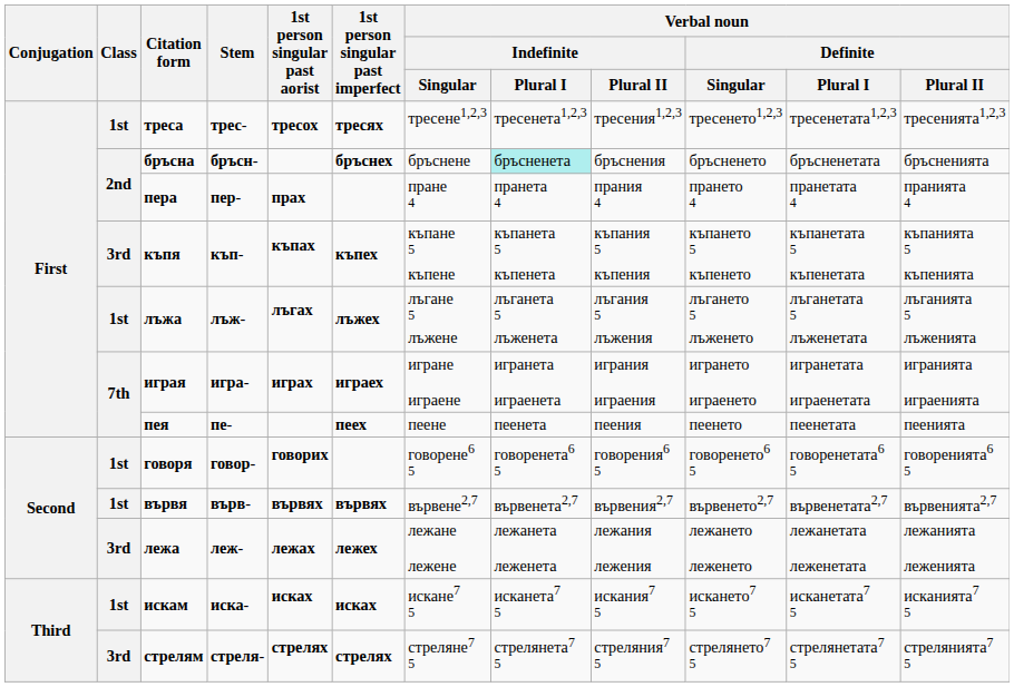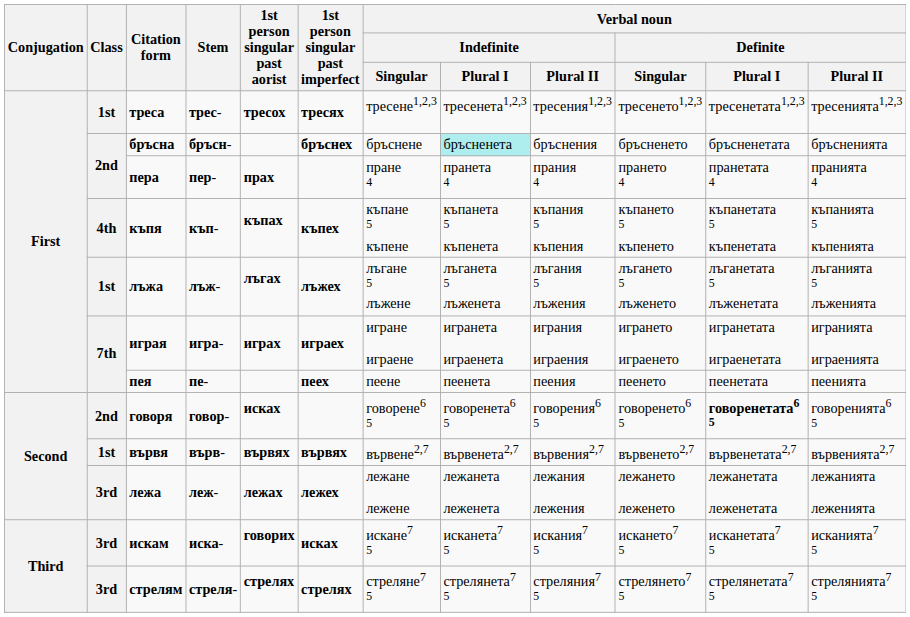 <table class="wikitable">
 <tr>
 <th rowspan="3">Conjugation</th>
 <th rowspan="3">Class</th>
 <th rowspan="3">Citation<br>form</th>
 <th rowspan="3">Stem</th>
 <th rowspan="3">1st person<br>singular<br>past<br>aorist</th>
 <th rowspan="3">1st person<br>singular<br>past<br>imperfect</th>
 <th colspan="6">Verbal noun</th>
 </tr>
 <tr>
 <th colspan="3">Indefinite</th>
 <th colspan="3">Definite</th>
 </tr>
 <tr>
 <th>Singular</th>
 <th>Plural I</th>
 <th>Plural II</th>
 <th>Singular</th>
 <th>Plural I</th>
 <th>Plural II</th>
 </tr>
 <tr>
 <th rowspan="7">First</th>
 <th>1st</th>
 <td><strong>треса</strong> <br></td>
 <td><strong>трес</strong>- <br></td>
 <td><strong>трес<span>о</span><span>х</span></strong> <br></td>
 <td><strong>трес<span>я</span><span>х</span></strong> <br></td>
 <td>трес<span>е</span><span>не</span><sup>1,2,3</sup> <br> <br></td>
 <td>трес<span>е</span><span>нета</span><sup>1,2,3</sup> <br> <br></td>
 <td>трес<span>е</span><span>ния</span><sup>1,2,3</sup> <br> <br></td>
 <td>трес<span>е</span><span>нето</span><sup>1,2,3</sup> <br> <br></td>
 <td>трес<span>е</span><span>нетата</span><sup>1,2,3</sup> <br> <br></td>
 <td>трес<span>е</span><span>нията</span><sup>1,2,3</sup> <br> <br></td>
 </tr>
 <tr>
 <th rowspan="2">2nd</th>
 <td><strong>бръсна</strong> <br></td>
 <td><strong>бръсн</strong>- <br></td>
 <td></td>
 <td><strong>бръсн<span>е</span><span>х</span></strong> <br></td>
 <td>бръсн<span>е</span><span>не</span> <br></td>
 <td style="background: paleturquoise;">бръсн<span>е</span><span>нета</span> <br></td>
 <td>бръсн<span>е</span><span>ния</span> <br></td>
 <td>бръсн<span>е</span><span>нето</span> <br></td>
 <td>бръсн<span>е</span><span>нетата</span> <br></td>
 <td>бръсн<span>е</span><span>нията</span> <br></td>
 </tr>
 <tr>
 <td><strong>пера</strong> <br></td>
 <td><strong>п<span>е</span>р</strong>- <br></td>
 <td><strong>пр<span>а</span><span>х</span></strong> <br></td>
 <td></td>
 <td>пр<span>а</span><span>не</span> <br><sup>4</sup></td>
 <td>пр<span>а</span><span>нета</span> <br><sup>4</sup></td>
 <td>пр<span>а</span><span>ния</span> <br><sup>4</sup></td>
 <td>пр<span>а</span><span>нето</span> <br><sup>4</sup></td>
 <td>пр<span>а</span><span>нетата</span> <br><sup>4</sup></td>
 <td>пр<span>а</span><span>нията</span> <br><sup>4</sup></td>
 </tr>
 <tr>
-<th>3rd</th>
+<th>4th</th>
 <td><strong>къпя</strong> <br></td>
 <td><strong>къп</strong>- <br></td>
 <td><strong>къп<span>а</span><span>х</span></strong> <br> <br></td>
 <td><strong>къп<span>е</span><span>х</span></strong> <br></td>
 <td>къп<span>а</span><span>не</span> <br><sup>5</sup> <br>къп<span>е</span><span>не</span> <br></td>
 <td>къп<span>а</span><span>нета</span> <br><sup>5</sup> <br>къп<span>е</span><span>нета</span> <br></td>
 <td>къп<span>а</span><span>ния</span> <br><sup>5</sup> <br>къп<span>е</span><span>ния</span> <br></td>
 <td>къп<span>а</span><span>нето</span> <br><sup>5</sup> <br>къп<span>е</span><span>нето</span> <br></td>
 <td>къп<span>а</span><span>нетата</span> <br><sup>5</sup> <br>къп<span>е</span><span>нетата</span> <br></td>
 <td>къп<span>а</span><span>нията</span> <br><sup>5</sup> <br>къп<span>е</span><span>нията</span> <br></td>
 </tr>
 <tr>
 <th>1st</th>
 <td><strong>лъжа</strong> <br></td>
 <td><strong>лъ<span>ж</span></strong>- <br></td>
 <td><strong>лъ<span>г</span><span>а</span><span>х</span></strong> <br> <br></td>
 <td><strong>лъ<span>ж</span><span>е</span><span>х</span></strong> <br></td>
 <td>лъ<span>г</span><span>а</span><span>не</span> <br><sup>5</sup> <br>лъ<span>ж</span><span>е</span><span>не</span> <br></td>
 <td>лъ<span>г</span><span>а</span><span>нета</span> <br><sup>5</sup> <br>лъ<span>ж</span><span>е</span><span>нета</span> <br></td>
 <td>лъ<span>г</span><span>а</span><span>ния</span> <br><sup>5</sup> <br>лъ<span>ж</span><span>е</span><span>ния</span> <br></td>
 <td>лъ<span>г</span><span>а</span><span>нето</span> <br><sup>5</sup> <br>лъ<span>ж</span><span>е</span><span>нето</span> <br></td>
 <td>лъ<span>г</span><span>а</span><span>нетата</span> <br><sup>5</sup> <br>лъ<span>ж</span><span>е</span><span>нетата</span> <br></td>
 <td>лъ<span>г</span><span>а</span><span>нията</span> <br><sup>5</sup> <br>лъ<span>ж</span><span>е</span><span>нията</span> <br></td>
 </tr>
 <tr>
 <th rowspan="2">7th</th>
 <td><strong>играя</strong> <br></td>
 <td><strong>игра</strong>- <br></td>
 <td><strong>игра<span>х</span></strong> <br></td>
 <td><strong>игра<span>е</span><span>х</span></strong> <br></td>
 <td>игра<span>не</span> <br> <br>игра<span>е</span><span>не</span> <br></td>
 <td>игра<span>нета</span> <br> <br>игра<span>е</span><span>нета</span> <br></td>
 <td>игра<span>ния</span> <br> <br>игра<span>е</span><span>ния</span> <br></td>
 <td>игра<span>нето</span> <br> <br>игра<span>е</span><span>нето</span> <br></td>
 <td>игра<span>нетата</span> <br> <br>игра<span>е</span><span>нетата</span> <br></td>
 <td>игра<span>нията</span> <br> <br>игра<span>е</span><span>нията</span> <br></td>
 </tr>
 <tr>
 <td><strong>пея</strong> <br></td>
 <td><strong>пе</strong>- <br></td>
 <td></td>
 <td><strong>пе<span>е</span><span>х</span></strong> <br></td>
 <td>пе<span>е</span><span>не</span> <br></td>
 <td>пе<span>е</span><span>нета</span> <br></td>
 <td>пе<span>е</span><span>ния</span> <br></td>
 <td>пе<span>е</span><span>нето</span> <br></td>
 <td>пе<span>е</span><span>нетата</span> <br></td>
 <td>пе<span>е</span><span>нията</span> <br></td>
 </tr>
 <tr>
 <th rowspan="3">Second</th>
-<th>1st</th>
+<th>2nd</th>
 <td><strong>говоря</strong> <br></td>
 <td><strong>говор</strong>- <br></td>
-<td><strong>говор<span>и</span><span>х</span></strong> <br> <br></td>
+<td><strong>иска<span>х</span></strong> <br> <br></td>
 <td></td>
 <td>говор<span>е</span><span>не</span><sup>6</sup> <br><sup>5</sup></td>
 <td>говор<span>е</span><span>нета</span><sup>6</sup> <br><sup>5</sup></td>
 <td>говор<span>е</span><span>ния</span><sup>6</sup> <br><sup>5</sup></td>
 <td>говор<span>е</span><span>нето</span><sup>6</sup> <br><sup>5</sup></td>
-<td>говор<span>е</span><span>нетата</span><sup>6</sup> <br><sup>5</sup></td>
+<td><strong>говор<span>е</span><span>нетата</span><sup>6</sup> <br><sup>5</sup></strong></td>
 <td>говор<span>е</span><span>нията</span><sup>6</sup> <br><sup>5</sup></td>
 </tr>
 <tr>
 <th>1st</th>
 <td><strong>вървя</strong> <br></td>
 <td><strong>върв</strong>- <br></td>
 <td><strong>върв<span>я</span><span>х</span></strong> <br></td>
 <td><strong>върв<span>я</span><span>х</span></strong> <br></td>
 <td>върв<span>е</span><span>не</span><sup>2,7</sup> <br></td>
 <td>върв<span>е</span><span>нета</span><sup>2,7</sup> <br></td>
 <td>върв<span>е</span><span>ния</span><sup>2,7</sup> <br></td>
 <td>върв<span>е</span><span>нето</span><sup>2,7</sup> <br></td>
 <td>върв<span>е</span><span>нетата</span><sup>2,7</sup> <br></td>
 <td>върв<span>е</span><span>нията</span><sup>2,7</sup> <br></td>
 </tr>
 <tr>
 <th>3rd</th>
 <td><strong>лежа</strong> <br></td>
 <td><strong>леж</strong>- <br></td>
 <td><strong>леж<span>а</span><span>х</span></strong> <br></td>
 <td><strong>леж<span>е</span><span>х</span></strong> <br></td>
 <td>леж<span>а</span><span>не</span> <br> <br>леж<span>е</span><span>не</span> <br></td>
 <td>леж<span>а</span><span>нета</span> <br> <br>леж<span>е</span><span>нета</span> <br></td>
 <td>леж<span>а</span><span>ния</span> <br> <br>леж<span>е</span><span>ния</span> <br></td>
 <td>леж<span>а</span><span>нето</span> <br> <br>леж<span>е</span><span>нето</span> <br></td>
 <td>леж<span>а</span><span>нетата</span> <br> <br>леж<span>е</span><span>нетата</span> <br></td>
 <td>леж<span>а</span><span>нията</span> <br> <br>леж<span>е</span><span>нията</span> <br></td>
 </tr>
 <tr>
 <th rowspan="2">Third</th>
-<th>1st</th>
+<th>3rd</th>
 <td><strong>искам</strong> <br></td>
 <td><strong>иска</strong>- <br></td>
-<td><strong>иска<span>х</span></strong> <br> <br></td>
+<td><strong>говор<span>и</span><span>х</span></strong> <br> <br></td>
 <td><strong>иска<span>х</span></strong> <br></td>
 <td>иска<span>не</span><sup>7</sup> <br><sup>5</sup></td>
 <td>иска<span>нета</span><sup>7</sup> <br><sup>5</sup></td>
 <td>иска<span>ния</span><sup>7</sup> <br><sup>5</sup></td>
 <td>иска<span>нето</span><sup>7</sup> <br><sup>5</sup></td>
 <td>иска<span>нетата</span><sup>7</sup> <br><sup>5</sup></td>
 <td>иска<span>нията</span><sup>7</sup> <br><sup>5</sup></td>
 </tr>
 <tr>
 <th>3rd</th>
 <td><strong>стрелям</strong> <br></td>
 <td><strong>стреля</strong>- <br></td>
 <td><strong>стреля<span>х</span></strong> <br> <br></td>
 <td><strong>стреля<span>х</span></strong> <br></td>
 <td>стреля<span>не</span><sup>7</sup> <br><sup>5</sup></td>
 <td>стреля<span>нета</span><sup>7</sup> <br><sup>5</sup></td>
 <td>стреля<span>ния</span><sup>7</sup> <br><sup>5</sup></td>
 <td>стреля<span>нето</span><sup>7</sup> <br><sup>5</sup></td>
 <td>стреля<span>нетата</span><sup>7</sup> <br><sup>5</sup></td>
 <td>стреля<span>нията</span><sup>7</sup> <br><sup>5</sup></td>
 </tr>
 </table>
